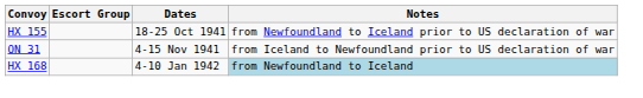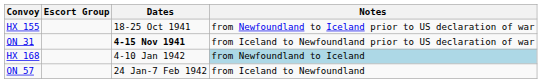 <table class="wikitable">
 <tr>
 <th>Convoy</th>
 <th>Escort Group</th>
 <th>Dates</th>
 <th>Notes</th>
 </tr>
 <tr>
 <td><a href='#'>HX 155</a></td>
 <td></td>
 <td>18-25 Oct 1941</td>
 <td>from <a href='#'>Newfoundland</a> to <a href='#'>Iceland</a> prior to US declaration of war</td>
 </tr>
 <tr>
 <td><a href='#'>ON 31</a></td>
 <td></td>
-<td>4-15 Nov 1941</td>
+<td><strong>4-15 Nov 1941</strong></td>
 <td>from Iceland to Newfoundland prior to US declaration of war</td>
 </tr>
 <tr>
 <td><a href='#'>HX 168</a></td>
 <td></td>
 <td>4-10 Jan 1942</td>
 <td style="background: lightblue;">from Newfoundland to Iceland</td>
 </tr>
+<tr>
+<td><a href='#'>ON 57</a></td>
+<td></td>
+<td>24 Jan-7 Feb 1942</td>
+<td>from Iceland to Newfoundland</td>
+</tr>
 </table>
